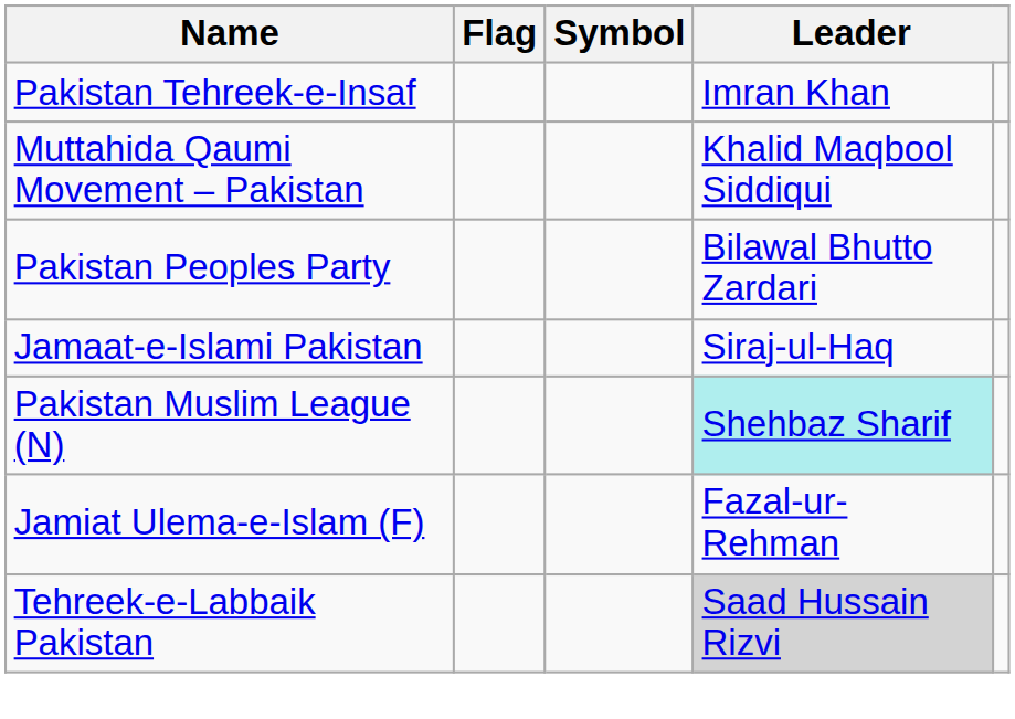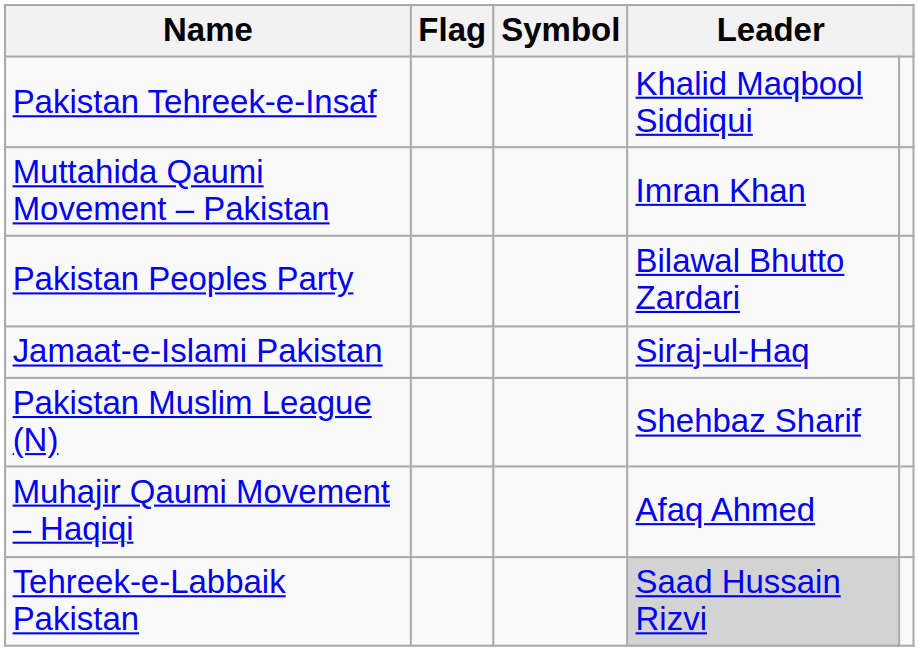 <table class="wikitable sortable" style="width: 50%;">
 <tr>
 <th>Name</th>
 <th>Flag</th>
 <th>Symbol</th>
 <th colspan="2">Leader</th>
 </tr>
 <tr>
 <td><a href='#'>Pakistan Tehreek-e-Insaf</a></td>
 <td></td>
 <td></td>
-<td><a href='#'>Imran Khan</a></td>
+<td><a href='#'>Khalid Maqbool Siddiqui</a></td>
 <td></td>
 </tr>
 <tr>
 <td><a href='#'>Muttahida Qaumi Movement – Pakistan</a></td>
 <td></td>
 <td></td>
-<td><a href='#'>Khalid Maqbool Siddiqui</a></td>
+<td><a href='#'>Imran Khan</a></td>
 <td></td>
 </tr>
 <tr>
 <td><a href='#'>Pakistan Peoples Party</a></td>
 <td></td>
 <td></td>
 <td><a href='#'>Bilawal Bhutto Zardari</a></td>
 <td></td>
 </tr>
 <tr>
 <td><a href='#'>Jamaat-e-Islami Pakistan</a></td>
 <td></td>
 <td></td>
 <td><a href='#'>Siraj-ul-Haq</a></td>
 <td></td>
 </tr>
 <tr>
 <td><a href='#'>Pakistan Muslim League (N)</a></td>
 <td></td>
 <td></td>
-<td style="background: paleturquoise;"><a href='#'>Shehbaz Sharif</a></td>
+<td><a href='#'>Shehbaz Sharif</a></td>
 <td></td>
 </tr>
 <tr>
-<td><a href='#'>Jamiat Ulema-e-Islam (F)</a></td>
+<td><a href='#'>Muhajir Qaumi Movement – Haqiqi</a></td>
 <td></td>
 <td></td>
-<td><a href='#'>Fazal-ur-Rehman</a></td>
+<td><a href='#'>Afaq Ahmed</a></td>
 <td></td>
 </tr>
 <tr>
 <td><a href='#'>Tehreek-e-Labbaik Pakistan</a></td>
 <td></td>
 <td></td>
 <td style="background: lightgrey;"><a href='#'>Saad Hussain Rizvi</a></td>
 <td></td>
 </tr>
 </table>
